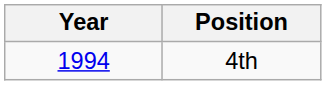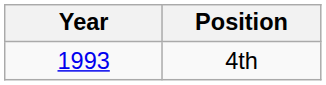 <table class="wikitable" style="text-align: center;">
 <tr>
 <th width="100">Year</th>
 <th width="100">Position</th>
 </tr>
 <tr>
-<td> <a href='#'>1994</a></td>
+<td> <a href='#'>1993</a></td>
 <td>4th</td>
 </tr>
 </table>
